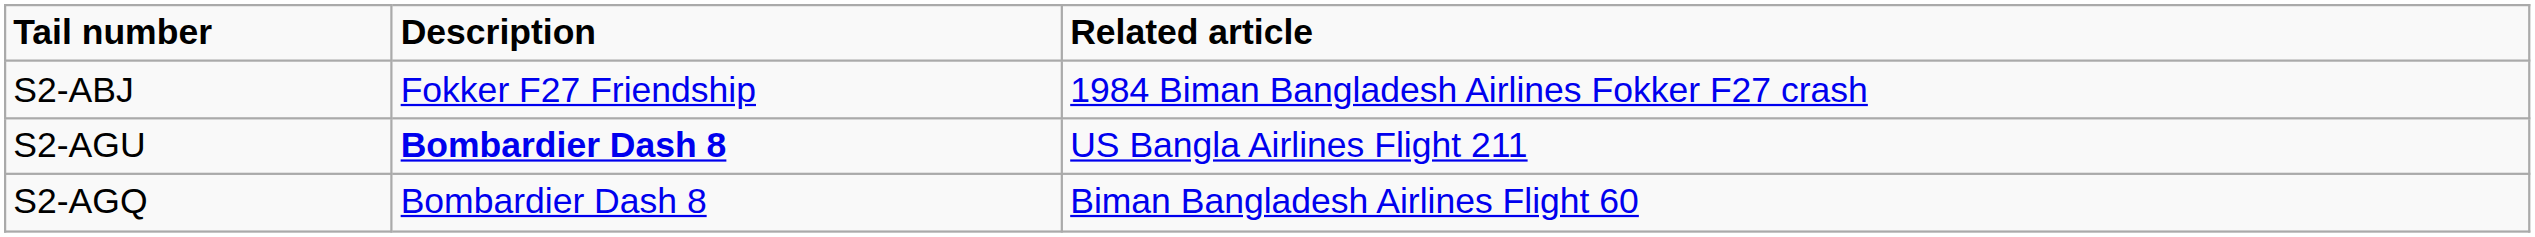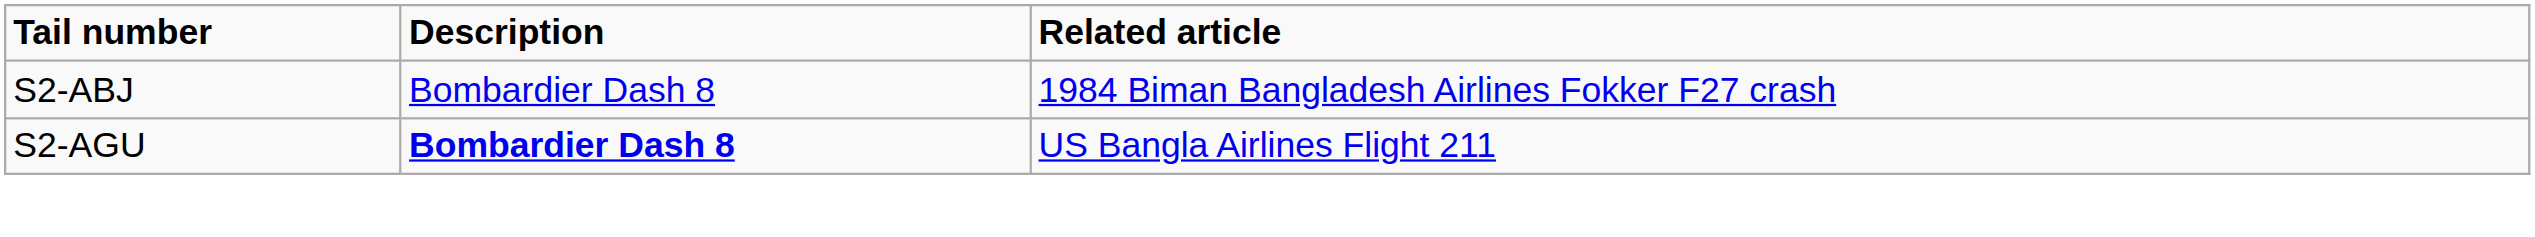 <table class="wikitable" width="90%">
 <tr>
 <td><strong>Tail number</strong></td>
 <td><strong>Description</strong></td>
 <td><strong>Related article</strong></td>
 </tr>
 <tr>
 <td>S2-ABJ</td>
-<td><a href='#'>Fokker F27 Friendship</a></td>
+<td><a href='#'>Bombardier Dash 8</a></td>
 <td><a href='#'>1984 Biman Bangladesh Airlines Fokker F27 crash</a></td>
 </tr>
 <tr>
 <td>S2-AGU</td>
 <td><strong><a href='#'>Bombardier Dash 8</a></strong></td>
 <td><a href='#'>US Bangla Airlines Flight 211</a></td>
 </tr>
-<tr>
-<td>S2-AGQ</td>
-<td><a href='#'>Bombardier Dash 8</a></td>
-<td><a href='#'>Biman Bangladesh Airlines Flight 60</a></td>
-</tr>
 </table>
